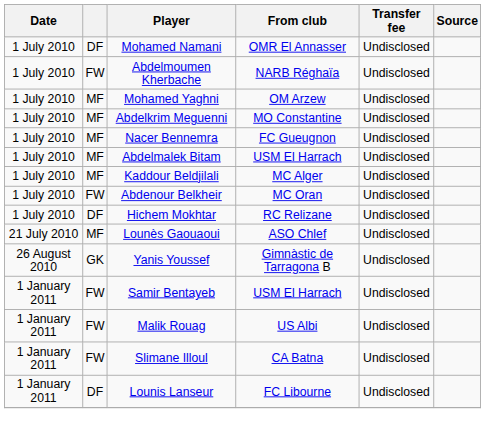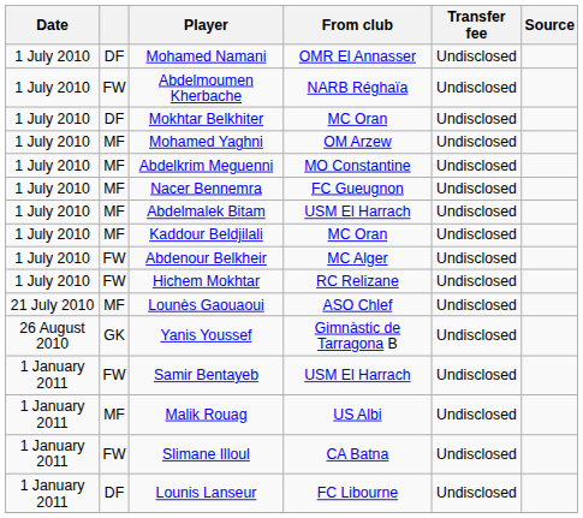 <table class="wikitable sortable" style="width:60%; text-align:center; font-size:85%; text-align:centre;">
 <tr>
 <th><strong>Date</strong></th>
 <th><strong></strong></th>
 <th><strong>Player</strong></th>
 <th><strong>From club</strong></th>
 <th><strong>Transfer fee</strong></th>
 <th><strong>Source</strong></th>
 </tr>
 <tr>
 <td>1 July 2010</td>
 <td>DF</td>
 <td> <a href='#'>Mohamed Namani</a></td>
 <td><a href='#'>OMR El Annasser</a></td>
 <td>Undisclosed</td>
 <td></td>
 </tr>
 <tr>
 <td>1 July 2010</td>
 <td>FW</td>
 <td> <a href='#'>Abdelmoumen Kherbache</a></td>
 <td><a href='#'>NARB Réghaïa</a></td>
+<td>Undisclosed</td>
+<td></td>
+</tr>
+<tr>
+<td>1 July 2010</td>
+<td>DF</td>
+<td> <a href='#'>Mokhtar Belkhiter</a></td>
+<td><a href='#'>MC Oran</a></td>
 <td>Undisclosed</td>
 <td></td>
 </tr>
 <tr>
 <td>1 July 2010</td>
 <td>MF</td>
 <td> <a href='#'>Mohamed Yaghni</a></td>
 <td><a href='#'>OM Arzew</a></td>
 <td>Undisclosed</td>
 <td></td>
 </tr>
 <tr>
 <td>1 July 2010</td>
 <td>MF</td>
 <td> <a href='#'>Abdelkrim Meguenni</a></td>
 <td><a href='#'>MO Constantine</a></td>
 <td>Undisclosed</td>
 <td></td>
 </tr>
 <tr>
 <td>1 July 2010</td>
 <td>MF</td>
 <td> <a href='#'>Nacer Bennemra</a></td>
 <td> <a href='#'>FC Gueugnon</a></td>
 <td>Undisclosed</td>
 <td></td>
 </tr>
 <tr>
 <td>1 July 2010</td>
 <td>MF</td>
 <td> <a href='#'>Abdelmalek Bitam</a></td>
 <td><a href='#'>USM El Harrach</a></td>
 <td>Undisclosed</td>
 <td></td>
 </tr>
 <tr>
 <td>1 July 2010</td>
 <td>MF</td>
 <td> <a href='#'>Kaddour Beldjilali</a></td>
+<td><a href='#'>MC Oran</a></td>
+<td>Undisclosed</td>
+<td></td>
+</tr>
+<tr>
+<td>1 July 2010</td>
+<td>FW</td>
+<td> <a href='#'>Abdenour Belkheir</a></td>
 <td><a href='#'>MC Alger</a></td>
 <td>Undisclosed</td>
 <td></td>
 </tr>
 <tr>
 <td>1 July 2010</td>
 <td>FW</td>
-<td> <a href='#'>Abdenour Belkheir</a></td>
-<td><a href='#'>MC Oran</a></td>
-<td>Undisclosed</td>
-<td></td>
-</tr>
-<tr>
-<td>1 July 2010</td>
-<td>DF</td>
 <td> <a href='#'>Hichem Mokhtar</a></td>
 <td><a href='#'>RC Relizane</a></td>
 <td>Undisclosed</td>
 <td></td>
 </tr>
 <tr>
 <td>21 July 2010</td>
 <td>MF</td>
 <td> <a href='#'>Lounès Gaouaoui</a></td>
 <td><a href='#'>ASO Chlef</a></td>
 <td>Undisclosed</td>
 <td></td>
 </tr>
 <tr>
 <td>26 August 2010</td>
 <td>GK</td>
 <td> <a href='#'>Yanis Youssef</a></td>
 <td> <a href='#'>Gimnàstic de Tarragona</a> B</td>
 <td>Undisclosed</td>
 <td></td>
 </tr>
 <tr>
 <td>1 January 2011</td>
 <td>FW</td>
 <td> <a href='#'>Samir Bentayeb</a></td>
 <td><a href='#'>USM El Harrach</a></td>
 <td>Undisclosed</td>
 <td></td>
 </tr>
 <tr>
 <td>1 January 2011</td>
-<td>FW</td>
+<td>MF</td>
 <td> <a href='#'>Malik Rouag</a></td>
 <td> <a href='#'>US Albi</a></td>
 <td>Undisclosed</td>
 <td></td>
 </tr>
 <tr>
 <td>1 January 2011</td>
 <td>FW</td>
 <td> <a href='#'>Slimane Illoul</a></td>
 <td><a href='#'>CA Batna</a></td>
 <td>Undisclosed</td>
 <td></td>
 </tr>
 <tr>
 <td>1 January 2011</td>
 <td>DF</td>
 <td> <a href='#'>Lounis Lanseur</a></td>
 <td> <a href='#'>FC Libourne</a></td>
 <td>Undisclosed</td>
 <td></td>
 </tr>
 <tr>
 </tr>
 </table>
